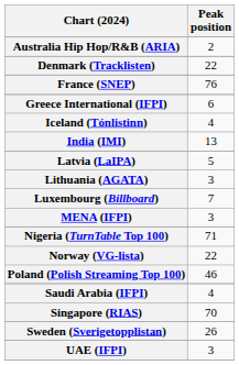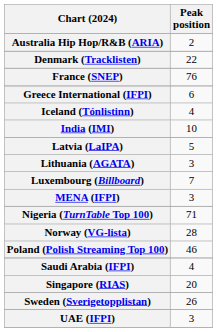 <table class="wikitable sortable plainrowheaders" style="text-align:center">
 <tr>
 <th scope="col">Chart (2024)</th>
 <th scope="col">Peak<br>position</th>
 </tr>
 <tr>
 </tr>
 <tr>
 <th scope="row">Australia Hip Hop/R&B (<a href='#'>ARIA</a>)</th>
 <td>2</td>
 </tr>
 <tr>
 </tr>
 <tr>
 </tr>
 <tr>
 </tr>
 <tr>
 <th scope="row">Denmark (<a href='#'>Tracklisten</a>)</th>
 <td>22</td>
 </tr>
 <tr>
 </tr>
 <tr>
 <th scope="row">France (<a href='#'>SNEP</a>)</th>
 <td>76</td>
 </tr>
 <tr>
 </tr>
 <tr>
 </tr>
 <tr>
 <th scope="row">Greece International (<a href='#'>IFPI</a>)</th>
 <td>6</td>
 </tr>
 <tr>
 <th scope="row">Iceland (<a href='#'>Tónlistinn</a>)</th>
 <td>4</td>
 </tr>
 <tr>
 <th scope="row"><a href='#'>India</a> (<a href='#'>IMI</a>)</th>
-<td>13</td>
+<td>10</td>
 </tr>
 <tr>
 </tr>
 <tr>
 <th scope="row">Latvia (<a href='#'>LaIPA</a>)</th>
 <td>5</td>
 </tr>
 <tr>
 <th scope="row">Lithuania (<a href='#'>AGATA</a>)</th>
 <td>3</td>
 </tr>
 <tr>
 <th scope="row">Luxembourg (<em><a href='#'>Billboard</a></em>)</th>
 <td>7</td>
 </tr>
 <tr>
 <th scope="row"><a href='#'>MENA</a> (<a href='#'>IFPI</a>)</th>
 <td>3</td>
 </tr>
 <tr>
 </tr>
 <tr>
 </tr>
 <tr>
 <th scope="row">Nigeria (<a href='#'><em>TurnTable</em> Top 100</a>)</th>
 <td>71</td>
 </tr>
 <tr>
 <th scope="row">Norway (<a href='#'>VG-lista</a>)</th>
-<td>22</td>
+<td>28</td>
 </tr>
 <tr>
 <th scope="row">Poland (<a href='#'>Polish Streaming Top 100</a>)</th>
 <td>46</td>
 </tr>
 <tr>
 </tr>
 <tr>
 <th scope="row">Saudi Arabia (<a href='#'>IFPI</a>)</th>
 <td>4</td>
 </tr>
 <tr>
 <th scope="row">Singapore (<a href='#'>RIAS</a>)</th>
-<td>70</td>
+<td>20</td>
 </tr>
 <tr>
 </tr>
 <tr>
 </tr>
 <tr>
 <th scope="row">Sweden (<a href='#'>Sverigetopplistan</a>)</th>
 <td>26</td>
 </tr>
 <tr>
 </tr>
 <tr>
 <th scope="row">UAE (<a href='#'>IFPI</a>)</th>
 <td>3</td>
 </tr>
 <tr>
 </tr>
 <tr>
 </tr>
 <tr>
 </tr>
 <tr>
 </tr>
 <tr>
 </tr>
 </table>
